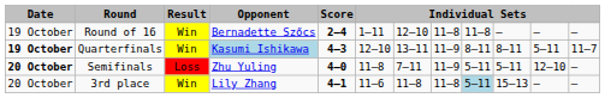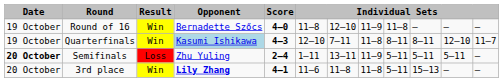 <table class="wikitable">
 <tr>
 <td bgcolor="silver" align="center" valign="middle"><strong>Date</strong></td>
 <td bgcolor="silver" align="center" valign="middle"><strong>Round</strong></td>
 <td bgcolor="silver" align="center" valign="middle"><strong>Result</strong></td>
 <td bgcolor="silver" align="center" valign="middle"><strong>Opponent</strong></td>
 <td bgcolor="silver" align="center" valign="middle"><strong>Score</strong></td>
 <td bgcolor="silver" align="center" valign="middle" colspan ="9"><strong>Individual Sets</strong></td>
 </tr>
 <tr>
 <td align="center">19 October</td>
 <td align="center">Round of 16</td>
 <td bgcolor="yellow" align="center">Win</td>
 <td> <a href='#'>Bernadette Szőcs</a></td>
-<td align="center"><strong>2–4</strong></td>
-<td>1–11</td>
+<td align="center"><strong>4–0</strong></td>
+<td>11–8</td>
 <td>12–10</td>
-<td>11–8</td>
+<td>11–9</td>
 <td>11–8</td>
 <td>–</td>
 <td>–</td>
 <td>–</td>
 </tr>
 <tr>
-<td align="center"><strong>19 October</strong></td>
+<td align="center">19 October</td>
 <td align="center">Quarterfinals</td>
 <td bgcolor="yellow" align="center">Win</td>
 <td style="background: lightblue;"> <a href='#'>Kasumi Ishikawa</a></td>
 <td align="center"><strong>4–3</strong></td>
 <td>12–10</td>
-<td>13–11</td>
-<td>11–9</td>
+<td>7–11</td>
+<td>11–8</td>
 <td>8–11</td>
 <td>8–11</td>
-<td>5–11</td>
+<td>12–10</td>
 <td>11–7</td>
 </tr>
 <tr>
 <td align="center"><strong>20 October</strong></td>
 <td align="center">Semifinals</td>
 <td bgcolor="red" align="center">Loss</td>
 <td> <a href='#'>Zhu Yuling</a></td>
-<td align="center"><strong>4–0</strong></td>
-<td>11–8</td>
-<td>7–11</td>
+<td align="center"><strong>2–4</strong></td>
+<td>1–11</td>
+<td>13–11</td>
 <td>11–9</td>
 <td>5–11</td>
 <td>5–11</td>
-<td>12–10</td>
+<td>5–11</td>
 <td>–</td>
 </tr>
 <tr>
 <td align="center">20 October</td>
 <td align="center">3rd place</td>
 <td bgcolor="yellow" align="center">Win</td>
-<td> <a href='#'>Lily Zhang</a></td>
+<td><strong> <a href='#'>Lily Zhang</a></strong></td>
 <td align="center"><strong>4–1</strong></td>
 <td>11–6</td>
 <td>11–8</td>
 <td>11–8</td>
-<td style="background: lightblue;">5–11</td>
+<td>5–11</td>
 <td>15–13</td>
 <td>–</td>
 <td>–</td>
 </tr>
 </table>
